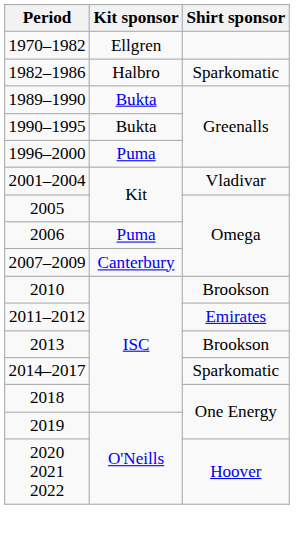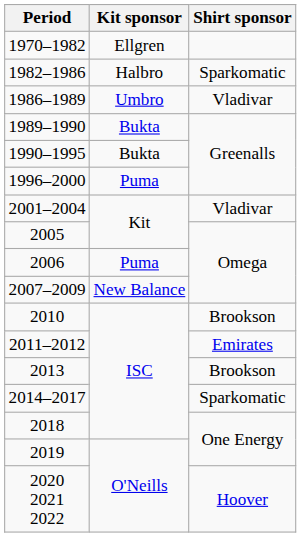 <table class="wikitable mw-collapsible" style="text-align:center;margin-left:1em">
 <tr>
 <th>Period</th>
 <th>Kit sponsor</th>
 <th>Shirt sponsor</th>
 </tr>
 <tr>
 <td>1970–1982</td>
 <td>Ellgren</td>
 <td></td>
 </tr>
 <tr>
 <td>1982–1986</td>
 <td>Halbro</td>
 <td>Sparkomatic</td>
+</tr>
+<tr>
+<td>1986–1989</td>
+<td><a href='#'>Umbro</a></td>
+<td>Vladivar</td>
 </tr>
 <tr>
 <td>1989–1990</td>
 <td><a href='#'>Bukta</a></td>
 <td rowspan=3>Greenalls</td>
 </tr>
 <tr>
 <td>1990–1995</td>
 <td>Bukta</td>
 </tr>
 <tr>
 <td>1996–2000</td>
 <td><a href='#'>Puma</a></td>
 </tr>
 <tr>
 <td>2001–2004</td>
 <td rowspan=2>Kit</td>
 <td>Vladivar</td>
 </tr>
 <tr>
 <td>2005</td>
 <td rowspan=3>Omega</td>
 </tr>
 <tr>
 <td>2006</td>
 <td><a href='#'>Puma</a></td>
 </tr>
 <tr>
 <td>2007–2009</td>
-<td><a href='#'>Canterbury</a></td>
+<td><a href='#'>New Balance</a></td>
 </tr>
 <tr>
 <td>2010</td>
 <td rowspan=5><a href='#'>ISC</a></td>
 <td>Brookson</td>
 </tr>
 <tr>
 <td>2011–2012</td>
 <td><a href='#'>Emirates</a></td>
 </tr>
 <tr>
 <td>2013</td>
 <td>Brookson</td>
 </tr>
 <tr>
 <td>2014–2017</td>
 <td>Sparkomatic</td>
 </tr>
 <tr>
 <td>2018</td>
 <td rowspan=2>One Energy</td>
 </tr>
 <tr>
 <td>2019</td>
 <td rowspan=2><a href='#'>O'Neills</a></td>
 </tr>
 <tr>
 <td>2020<br>2021<br>2022</td>
 <td><a href='#'>Hoover</a></td>
 </tr>
 </table>
